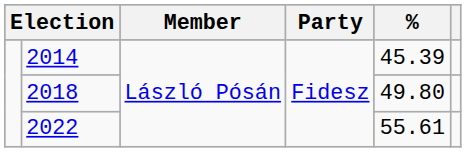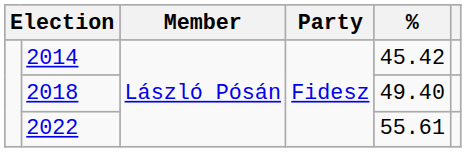 <table class=wikitable>
 <tr>
 <th colspan=2>Election</th>
 <th>Member</th>
 <th>Party</th>
 <th>%</th>
 <th></th>
 </tr>
 <tr>
 <td rowspan=3 bgcolor=></td>
 <td><a href='#'>2014</a></td>
 <td rowspan=3><a href='#'>László Pósán</a></td>
 <td rowspan=3><a href='#'>Fidesz</a></td>
-<td align=right>45.39</td>
+<td align=right>45.42</td>
 <td align=center></td>
 </tr>
 <tr>
 <td><a href='#'>2018</a></td>
-<td align=right>49.80</td>
+<td align=right>49.40</td>
 <td align=center></td>
 </tr>
 <tr>
 <td><a href='#'>2022</a></td>
 <td align=right>55.61</td>
 <td align=center></td>
 </tr>
 </table>
